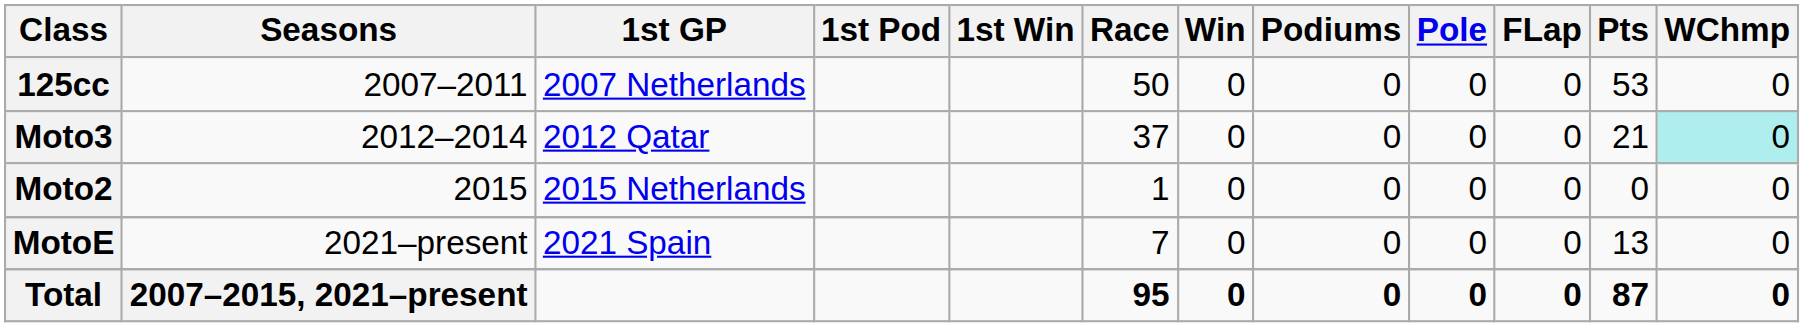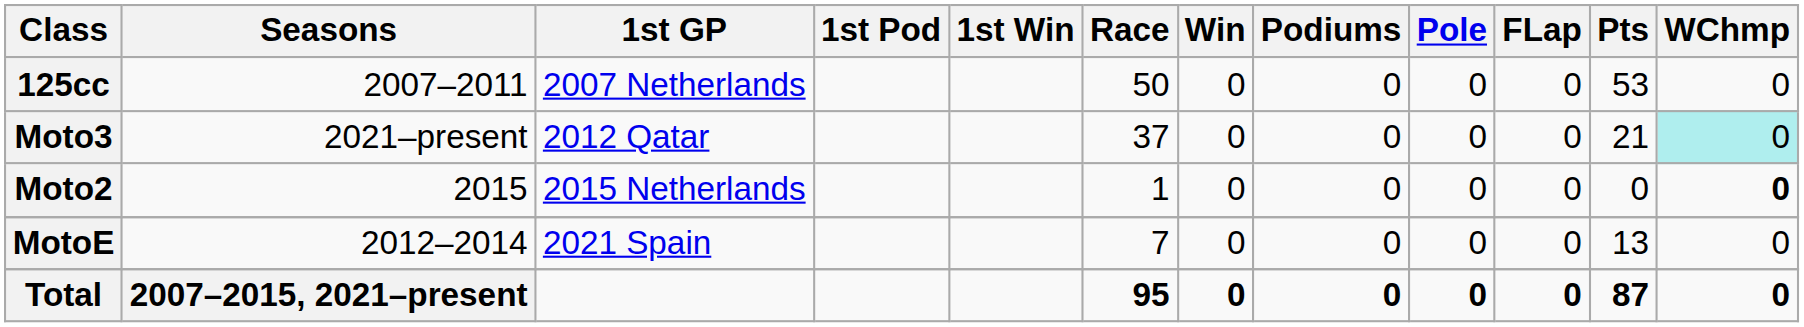 <table class="wikitable">
 <tr>
 <th>Class</th>
 <th>Seasons</th>
 <th>1st GP</th>
 <th>1st Pod</th>
 <th>1st Win</th>
 <th>Race</th>
 <th>Win</th>
 <th>Podiums</th>
 <th><a href='#'>Pole</a></th>
 <th>FLap</th>
 <th>Pts</th>
 <th>WChmp</th>
 </tr>
 <tr align="right">
 <th>125cc</th>
 <td>2007–2011</td>
 <td align="left"><a href='#'>2007 Netherlands</a></td>
 <td align="left"></td>
 <td align="left"></td>
 <td>50</td>
 <td>0</td>
 <td>0</td>
 <td>0</td>
 <td>0</td>
 <td>53</td>
 <td>0</td>
 </tr>
 <tr align="right">
 <th>Moto3</th>
-<td>2012–2014</td>
+<td>2021–present</td>
 <td align="left"><a href='#'>2012 Qatar</a></td>
 <td align="left"></td>
 <td align="left"></td>
 <td>37</td>
 <td>0</td>
 <td>0</td>
 <td>0</td>
 <td>0</td>
 <td>21</td>
 <td style="background: paleturquoise;">0</td>
 </tr>
 <tr align="right">
 <th>Moto2</th>
 <td>2015</td>
 <td align="left"><a href='#'>2015 Netherlands</a></td>
 <td align="left"></td>
 <td align="left"></td>
 <td>1</td>
 <td>0</td>
 <td>0</td>
 <td>0</td>
 <td>0</td>
 <td>0</td>
-<td>0</td>
+<td><strong>0</strong></td>
 </tr>
 <tr>
 </tr>
 <tr align="right">
 <th>MotoE</th>
-<td>2021–present</td>
+<td>2012–2014</td>
 <td align="left"><a href='#'>2021 Spain</a></td>
 <td align="left"></td>
 <td align="left"></td>
 <td>7</td>
 <td>0</td>
 <td>0</td>
 <td>0</td>
 <td>0</td>
 <td>13</td>
 <td>0</td>
 </tr>
 <tr>
 </tr>
 <tr align="right">
 <th>Total</th>
 <th>2007–2015, 2021–present</th>
 <td></td>
 <td></td>
 <td></td>
 <td><strong>95</strong></td>
 <td><strong>0</strong></td>
 <td><strong>0</strong></td>
 <td><strong>0</strong></td>
 <td><strong>0</strong></td>
 <td><strong>87</strong></td>
 <td><strong>0</strong></td>
 </tr>
 </table>
